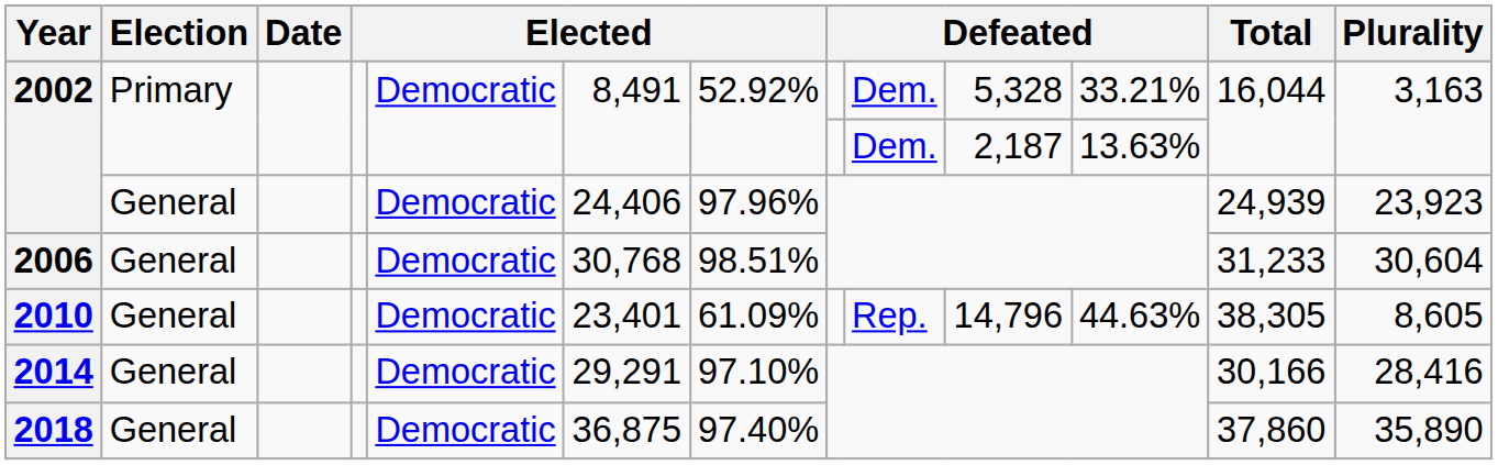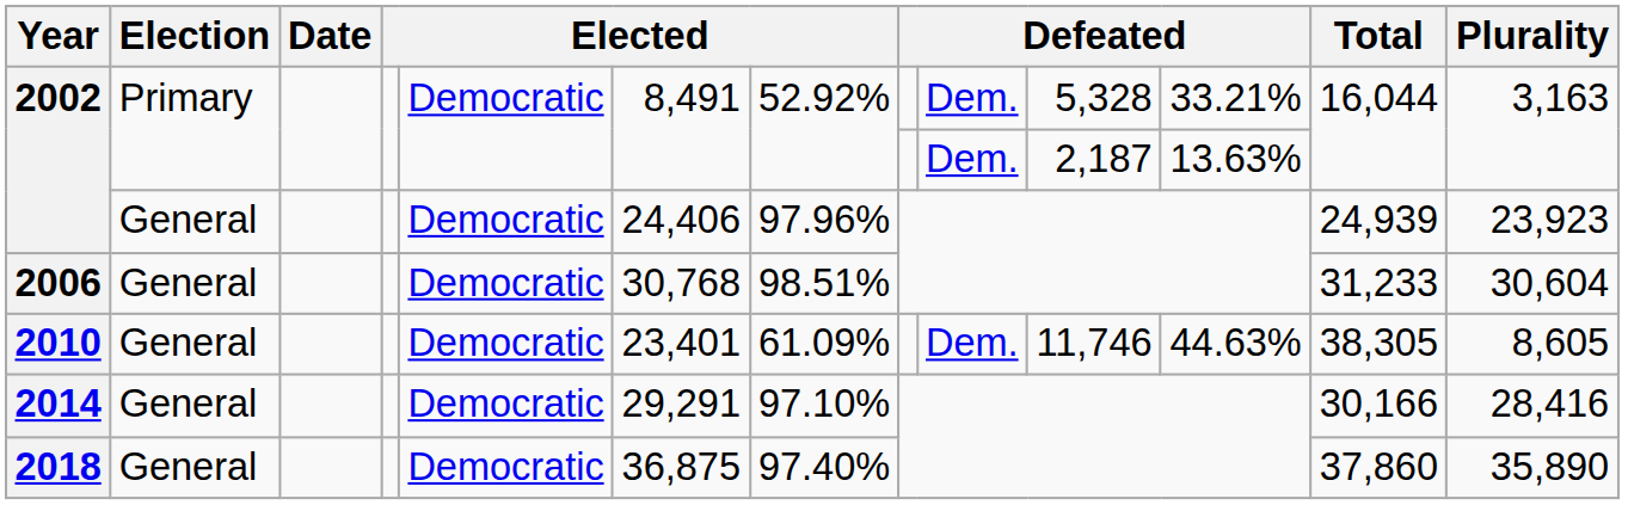 <table class=wikitable>
 <tr>
 <th>Year</th>
 <th>Election</th>
 <th>Date</th>
 <th ! colspan="4">Elected</th>
 <th ! colspan="4">Defeated</th>
 <th>Total</th>
 <th>Plurality</th>
 </tr>
 <tr>
 <th rowspan="3" valign="top">2002</th>
 <td rowspan="2" valign="top">Primary</td>
 <td rowspan="2" valign="top"></td>
 <td rowspan="2" valign="top"></td>
 <td rowspan="2" valign="top" ><a href='#'>Democratic</a></td>
 <td rowspan="2" valign="top" align="right">8,491</td>
 <td rowspan="2" valign="top" align="right">52.92%</td>
 <td valign="top"></td>
 <td><a href='#'>Dem.</a></td>
 <td valign="top" align="right">5,328</td>
 <td valign="top" align="right">33.21%</td>
 <td rowspan="2" valign="top" align="right">16,044</td>
 <td rowspan="2" valign="top" align="right">3,163</td>
 </tr>
 <tr>
 <td valign="top"></td>
 <td><a href='#'>Dem.</a></td>
 <td valign="top" align="right">2,187</td>
 <td valign="top" align="right">13.63%</td>
 </tr>
 <tr>
 <td valign="top">General</td>
 <td valign="top"></td>
 <td valign="top"></td>
 <td valign="top" ><a href='#'>Democratic</a></td>
 <td valign="top" align="right">24,406</td>
 <td valign="top" align="right">97.96%</td>
 <td valign="top" colspan="4" rowspan="2"></td>
 <td valign="top" align="right">24,939</td>
 <td valign="top" align="right">23,923</td>
 </tr>
 <tr>
 <th valign="top">2006</th>
 <td valign="top">General</td>
 <td valign="top"></td>
 <td valign="top"></td>
 <td valign="top" ><a href='#'>Democratic</a></td>
 <td valign="top" align="right">30,768</td>
 <td valign="top" align="right">98.51%</td>
 <td valign="top" align="right">31,233</td>
 <td valign="top" align="right">30,604</td>
 </tr>
 <tr>
 <th valign="top"><a href='#'>2010</a></th>
 <td valign="top">General</td>
 <td valign="top"></td>
 <td valign="top"></td>
 <td valign="top" ><a href='#'>Democratic</a></td>
 <td valign="top" align="right">23,401</td>
 <td valign="top" align="right">61.09%</td>
 <td valign="top"></td>
-<td valign="top" ><a href='#'>Rep.</a></td>
-<td valign="top" align="right">14,796</td>
+<td><a href='#'>Dem.</a></td>
+<td valign="top" align="right">11,746</td>
 <td valign="top" align="right">44.63%</td>
 <td valign="top" align="right">38,305</td>
 <td valign="top" align="right">8,605</td>
 </tr>
 <tr>
 <th valign="top"><a href='#'>2014</a></th>
 <td valign="top">General</td>
 <td valign="top"></td>
 <td valign="top"></td>
 <td valign="top" ><a href='#'>Democratic</a></td>
 <td valign="top" align="right">29,291</td>
 <td valign="top" align="right">97.10%</td>
 <td valign="top" colspan="4" rowspan="2"></td>
 <td valign="top" align="right">30,166</td>
 <td valign="top" align="right">28,416</td>
 </tr>
 <tr>
 <th valign="top"><a href='#'>2018</a></th>
 <td valign="top">General</td>
 <td valign="top"></td>
 <td valign="top"></td>
 <td valign="top" ><a href='#'>Democratic</a></td>
 <td valign="top" align="right">36,875</td>
 <td valign="top" align="right">97.40%</td>
 <td valign="top" align="right">37,860</td>
 <td valign="top" align="right">35,890</td>
 </tr>
 </table>
